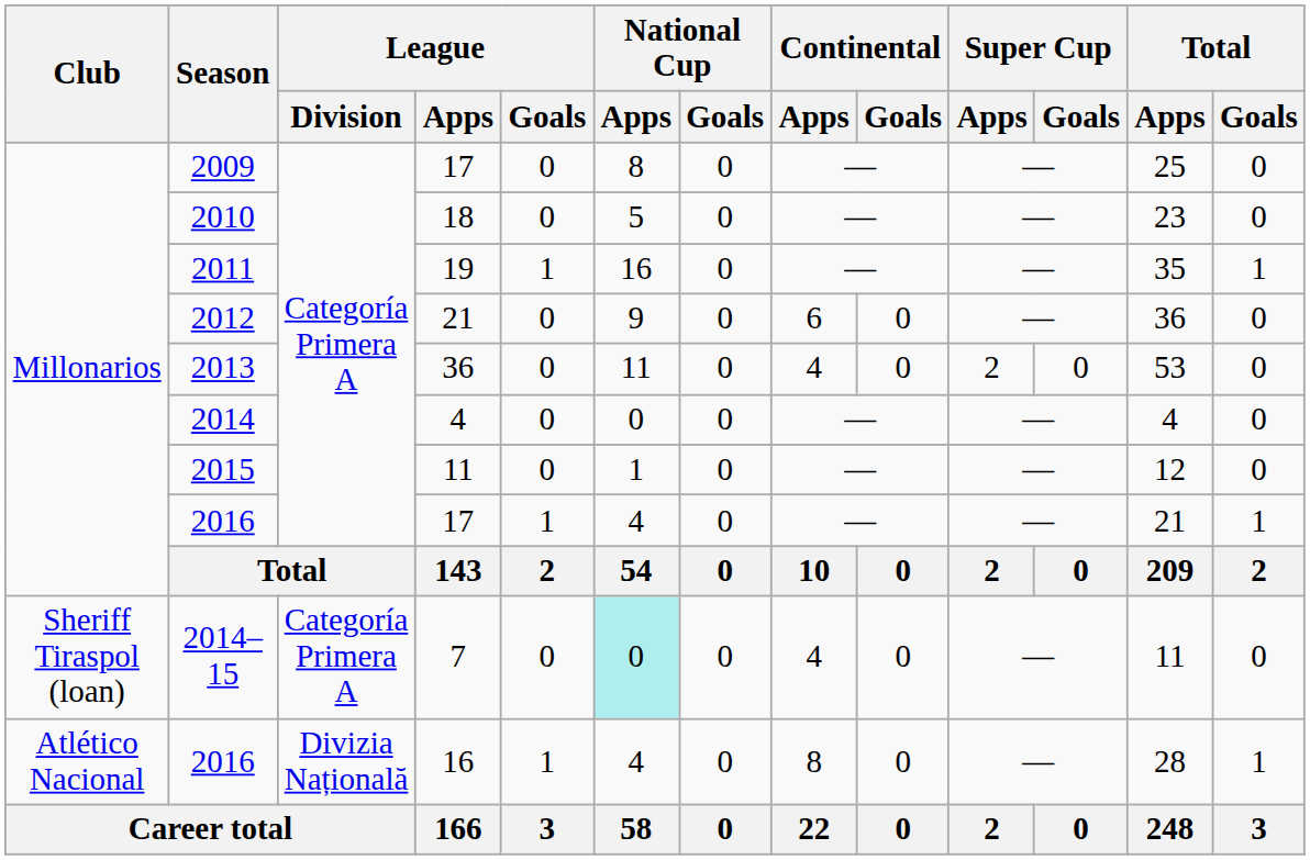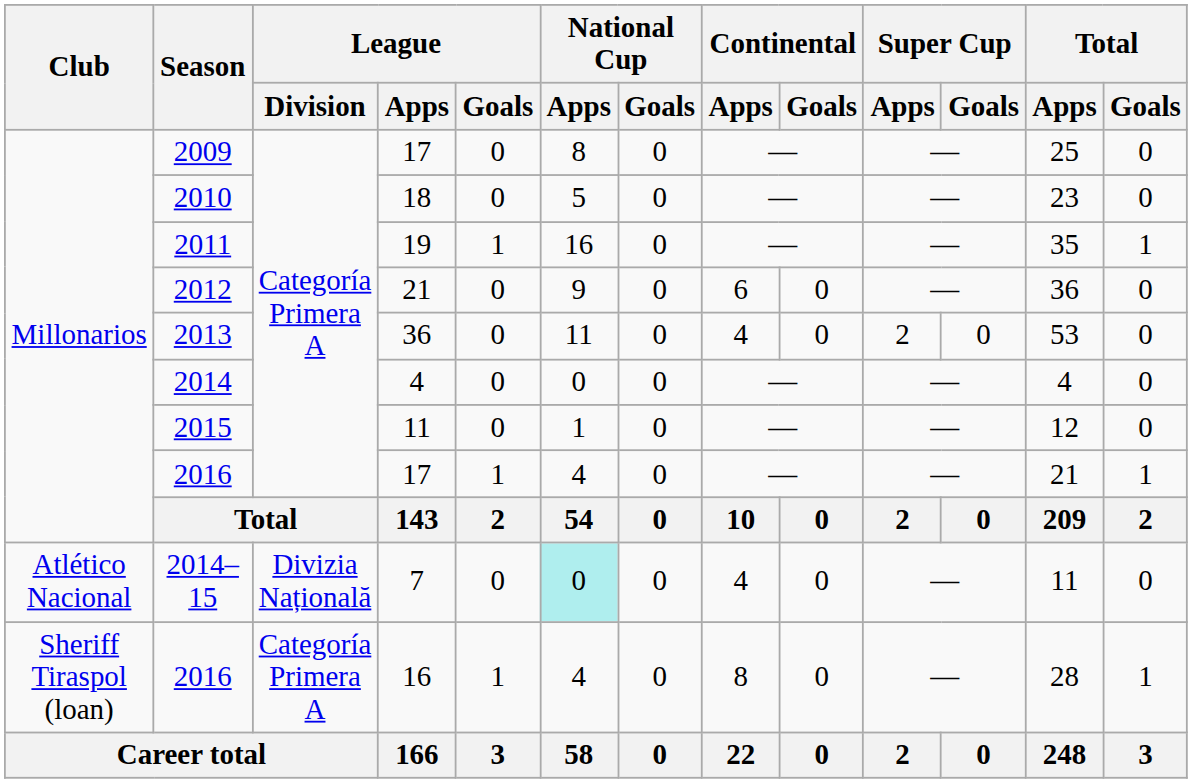 <table class="wikitable" style="text-align: center;">
 <tr>
 <th rowspan="2">Club</th>
 <th rowspan="2">Season</th>
 <th colspan="3">League</th>
 <th colspan="2">National Cup</th>
 <th colspan="2">Continental</th>
 <th colspan="2">Super Cup</th>
 <th colspan="2">Total</th>
 </tr>
 <tr>
 <th>Division</th>
 <th>Apps</th>
 <th>Goals</th>
 <th>Apps</th>
 <th>Goals</th>
 <th>Apps</th>
 <th>Goals</th>
 <th>Apps</th>
 <th>Goals</th>
 <th>Apps</th>
 <th>Goals</th>
 </tr>
 <tr>
 <td rowspan="9" valign="center"><a href='#'>Millonarios</a></td>
 <td><a href='#'>2009</a></td>
 <td rowspan="8" valign="center"><a href='#'>Categoría Primera A</a></td>
 <td>17</td>
 <td>0</td>
 <td>8</td>
 <td>0</td>
 <td colspan="2">—</td>
 <td colspan="2">—</td>
 <td>25</td>
 <td>0</td>
 </tr>
 <tr>
 <td><a href='#'>2010</a></td>
 <td>18</td>
 <td>0</td>
 <td>5</td>
 <td>0</td>
 <td colspan="2">—</td>
 <td colspan="2">—</td>
 <td>23</td>
 <td>0</td>
 </tr>
 <tr>
 <td><a href='#'>2011</a></td>
 <td>19</td>
 <td>1</td>
 <td>16</td>
 <td>0</td>
 <td colspan="2">—</td>
 <td colspan="2">—</td>
 <td>35</td>
 <td>1</td>
 </tr>
 <tr>
 <td><a href='#'>2012</a></td>
 <td>21</td>
 <td>0</td>
 <td>9</td>
 <td>0</td>
 <td>6</td>
 <td>0</td>
 <td colspan="2">—</td>
 <td>36</td>
 <td>0</td>
 </tr>
 <tr>
 <td><a href='#'>2013</a></td>
 <td>36</td>
 <td>0</td>
 <td>11</td>
 <td>0</td>
 <td>4</td>
 <td>0</td>
 <td>2</td>
 <td>0</td>
 <td>53</td>
 <td>0</td>
 </tr>
 <tr>
 <td><a href='#'>2014</a></td>
 <td>4</td>
 <td>0</td>
 <td>0</td>
 <td>0</td>
 <td colspan="2">—</td>
 <td colspan="2">—</td>
 <td>4</td>
 <td>0</td>
 </tr>
 <tr>
 <td><a href='#'>2015</a></td>
 <td>11</td>
 <td>0</td>
 <td>1</td>
 <td>0</td>
 <td colspan="2">—</td>
 <td colspan="2">—</td>
 <td>12</td>
 <td>0</td>
 </tr>
 <tr>
 <td><a href='#'>2016</a></td>
 <td>17</td>
 <td>1</td>
 <td>4</td>
 <td>0</td>
 <td colspan="2">—</td>
 <td colspan="2">—</td>
 <td>21</td>
 <td>1</td>
 </tr>
 <tr>
 <th colspan="2">Total</th>
 <th>143</th>
 <th>2</th>
 <th>54</th>
 <th>0</th>
 <th>10</th>
 <th>0</th>
 <th>2</th>
 <th>0</th>
 <th>209</th>
 <th>2</th>
 </tr>
 <tr>
-<td valign="center"><a href='#'>Sheriff Tiraspol</a> (loan)</td>
+<td valign="center"><a href='#'>Atlético Nacional</a></td>
 <td><a href='#'>2014–15</a></td>
-<td><a href='#'>Categoría Primera A</a></td>
+<td><a href='#'>Divizia Națională</a></td>
 <td>7</td>
 <td>0</td>
 <td style="background: paleturquoise;">0</td>
 <td>0</td>
 <td>4</td>
 <td>0</td>
 <td colspan="2">—</td>
 <td>11</td>
 <td>0</td>
 </tr>
 <tr>
-<td valign="center"><a href='#'>Atlético Nacional</a></td>
+<td valign="center"><a href='#'>Sheriff Tiraspol</a> (loan)</td>
 <td><a href='#'>2016</a></td>
-<td><a href='#'>Divizia Națională</a></td>
+<td><a href='#'>Categoría Primera A</a></td>
 <td>16</td>
 <td>1</td>
 <td>4</td>
 <td>0</td>
 <td>8</td>
 <td>0</td>
 <td colspan="2">—</td>
 <td>28</td>
 <td>1</td>
 </tr>
 <tr>
 <th colspan="3">Career total</th>
 <th>166</th>
 <th>3</th>
 <th>58</th>
 <th>0</th>
 <th>22</th>
 <th>0</th>
 <th>2</th>
 <th>0</th>
 <th>248</th>
 <th>3</th>
 </tr>
 </table>
